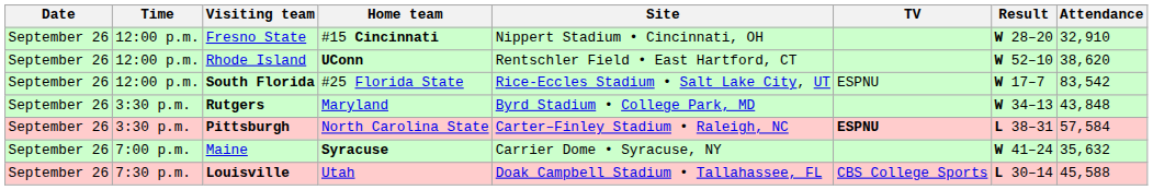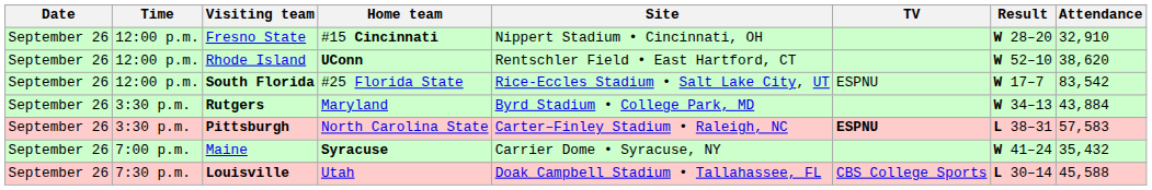 <table class="wikitable" style="font-size:95%;">
 <tr>
 <th>Date</th>
 <th>Time</th>
 <th>Visiting team</th>
 <th>Home team</th>
 <th>Site</th>
 <th>TV</th>
 <th>Result</th>
 <th>Attendance</th>
 </tr>
 <tr bgcolor=#ccffcc>
 <td>September 26</td>
 <td>12:00 p.m.</td>
 <td><a href='#'>Fresno State</a></td>
 <td>#15 <strong>Cincinnati</strong></td>
 <td>Nippert Stadium • Cincinnati, OH</td>
 <td></td>
 <td><strong>W</strong> 28–20</td>
 <td>32,910</td>
 </tr>
 <tr bgcolor=#ccffcc>
 <td>September 26</td>
 <td>12:00 p.m.</td>
 <td><a href='#'>Rhode Island</a></td>
 <td><strong>UConn</strong></td>
 <td>Rentschler Field • East Hartford, CT</td>
 <td></td>
 <td><strong>W</strong> 52–10</td>
 <td>38,620</td>
 </tr>
 <tr bgcolor=#ccffcc>
 <td>September 26</td>
 <td>12:00 p.m.</td>
 <td><strong>South Florida</strong></td>
 <td>#25 <a href='#'>Florida State</a></td>
 <td><a href='#'>Rice-Eccles Stadium</a> • <a href='#'>Salt Lake City</a>, <a href='#'>UT</a></td>
 <td>ESPNU</td>
 <td><strong>W</strong> 17–7</td>
 <td>83,542</td>
 </tr>
 <tr bgcolor=ccffcc>
 <td>September 26</td>
 <td>3:30 p.m.</td>
 <td><strong>Rutgers</strong></td>
 <td><a href='#'>Maryland</a></td>
 <td><a href='#'>Byrd Stadium</a> • <a href='#'>College Park, MD</a></td>
 <td></td>
 <td><strong>W</strong> 34–13</td>
-<td>43,848</td>
+<td>43,884</td>
 </tr>
 <tr bgcolor=#ffcccc>
 <td>September 26</td>
 <td>3:30 p.m.</td>
 <td><strong>Pittsburgh</strong></td>
 <td><a href='#'>North Carolina State</a></td>
 <td><a href='#'>Carter–Finley Stadium</a> • <a href='#'>Raleigh, NC</a></td>
 <td><strong>ESPNU</strong></td>
 <td><strong>L</strong> 38–31</td>
-<td>57,584</td>
+<td>57,583</td>
 </tr>
 <tr bgcolor=#ccffcc>
 <td>September 26</td>
 <td>7:00 p.m.</td>
 <td><a href='#'>Maine</a></td>
 <td><strong>Syracuse</strong></td>
 <td>Carrier Dome • Syracuse, NY</td>
 <td></td>
 <td><strong>W</strong> 41–24</td>
-<td>35,632</td>
+<td>35,432</td>
 </tr>
 <tr bgcolor=#ffcccc>
 <td>September 26</td>
 <td>7:30 p.m.</td>
 <td><strong>Louisville</strong></td>
 <td><a href='#'>Utah</a></td>
 <td><a href='#'>Doak Campbell Stadium</a> • <a href='#'>Tallahassee, FL</a></td>
 <td><a href='#'>CBS College Sports</a></td>
 <td><strong>L</strong> 30–14</td>
 <td>45,588</td>
 </tr>
 </table>
